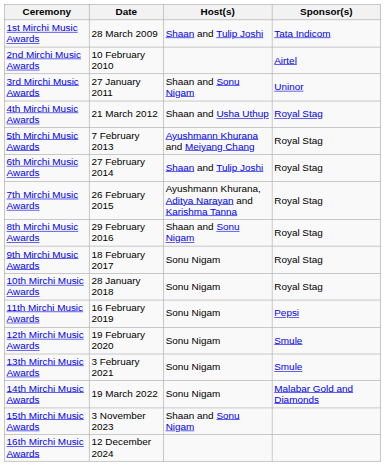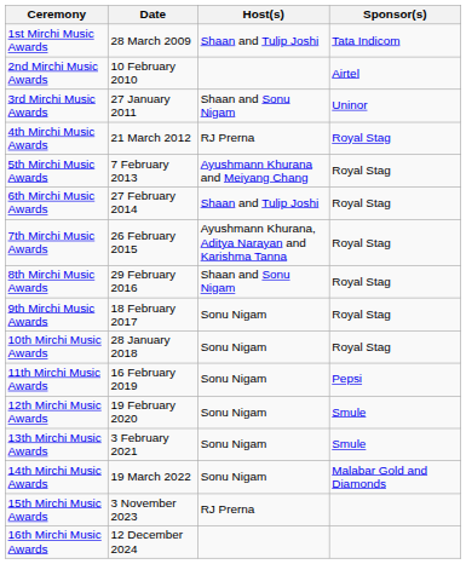 <table class="sortable wikitable" style="text-align: centr">
 <tr>
 <th style="width:180px;">Ceremony</th>
 <th style="width:150px;">Date</th>
 <th style="width:250px;">Host(s)</th>
 <th style="width:250px;">Sponsor(s)</th>
 </tr>
 <tr>
 <td><a href='#'>1st Mirchi Music Awards</a></td>
 <td>28 March 2009</td>
 <td><a href='#'>Shaan</a> and <a href='#'>Tulip Joshi</a></td>
 <td><a href='#'>Tata Indicom</a></td>
 </tr>
 <tr>
 <td><a href='#'>2nd Mirchi Music Awards</a></td>
 <td>10 February 2010</td>
 <td></td>
 <td><a href='#'>Airtel</a></td>
 </tr>
 <tr>
 <td><a href='#'>3rd Mirchi Music Awards</a></td>
 <td>27 January 2011</td>
 <td>Shaan and <a href='#'>Sonu Nigam</a></td>
 <td><a href='#'>Uninor</a></td>
 </tr>
 <tr>
 <td><a href='#'>4th Mirchi Music Awards</a></td>
 <td>21 March 2012</td>
-<td>Shaan and <a href='#'>Usha Uthup</a></td>
+<td>RJ Prerna</td>
 <td><a href='#'>Royal Stag</a></td>
 </tr>
 <tr>
 <td><a href='#'>5th Mirchi Music Awards</a></td>
 <td>7 February 2013</td>
 <td><a href='#'>Ayushmann Khurana</a> and <a href='#'>Meiyang Chang</a></td>
 <td>Royal Stag</td>
 </tr>
 <tr>
 <td><a href='#'>6th Mirchi Music Awards</a></td>
 <td>27 February 2014</td>
 <td><a href='#'>Shaan</a> and <a href='#'>Tulip Joshi</a></td>
 <td>Royal Stag</td>
 </tr>
 <tr>
 <td><a href='#'>7th Mirchi Music Awards</a></td>
 <td>26 February 2015</td>
 <td>Ayushmann Khurana, <a href='#'>Aditya Narayan</a> and <a href='#'>Karishma Tanna</a></td>
 <td>Royal Stag</td>
 </tr>
 <tr>
 <td><a href='#'>8th Mirchi Music Awards</a></td>
 <td>29 February 2016</td>
 <td>Shaan and <a href='#'>Sonu Nigam</a></td>
 <td>Royal Stag</td>
 </tr>
 <tr>
 <td><a href='#'>9th Mirchi Music Awards</a></td>
 <td>18 February 2017</td>
 <td>Sonu Nigam</td>
 <td>Royal Stag</td>
 </tr>
 <tr>
 <td><a href='#'>10th Mirchi Music Awards</a></td>
 <td>28 January 2018</td>
 <td>Sonu Nigam</td>
 <td>Royal Stag</td>
 </tr>
 <tr>
 <td><a href='#'>11th Mirchi Music Awards</a></td>
 <td>16 February 2019</td>
 <td>Sonu Nigam</td>
 <td><a href='#'>Pepsi</a></td>
 </tr>
 <tr>
 <td><a href='#'>12th Mirchi Music Awards</a></td>
 <td>19 February 2020</td>
 <td>Sonu Nigam</td>
 <td><a href='#'>Smule</a></td>
 </tr>
 <tr>
 <td><a href='#'>13th Mirchi Music Awards</a></td>
 <td>3 February 2021</td>
 <td>Sonu Nigam</td>
 <td><a href='#'>Smule</a></td>
 </tr>
 <tr>
 <td><a href='#'>14th Mirchi Music Awards</a></td>
 <td>19 March 2022</td>
 <td>Sonu Nigam</td>
 <td><a href='#'>Malabar Gold and Diamonds</a></td>
 </tr>
 <tr>
 <td><a href='#'>15th Mirchi Music Awards</a></td>
 <td>3 November 2023</td>
-<td>Shaan and <a href='#'>Sonu Nigam</a></td>
+<td>RJ Prerna</td>
 <td></td>
 </tr>
 <tr>
 <td><a href='#'>16th Mirchi Music Awards</a></td>
 <td>12 December 2024</td>
 <td></td>
 <td></td>
 </tr>
 </table>
